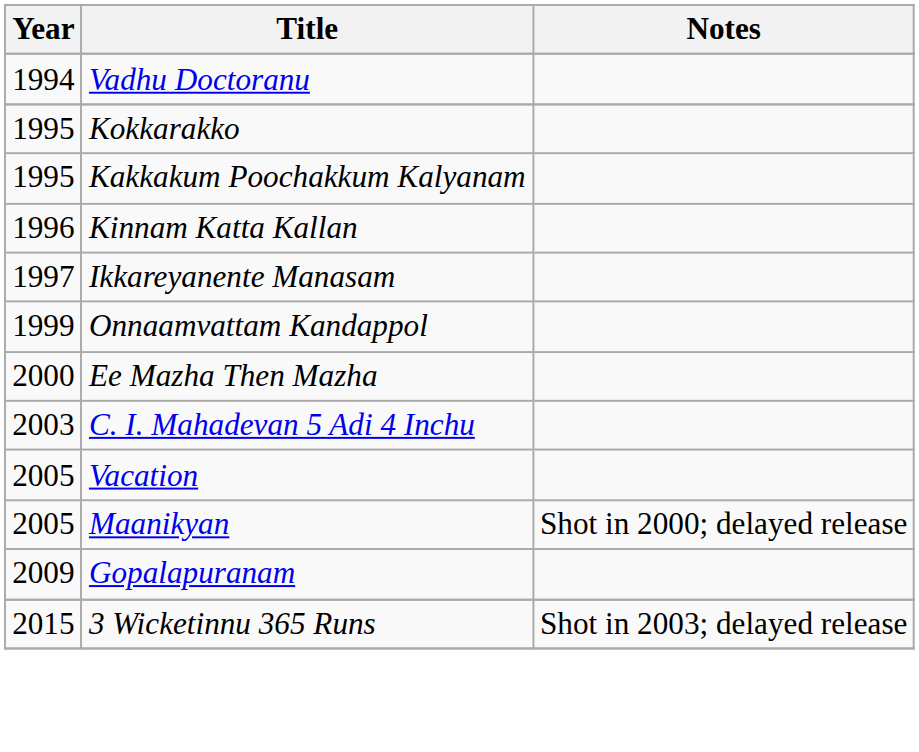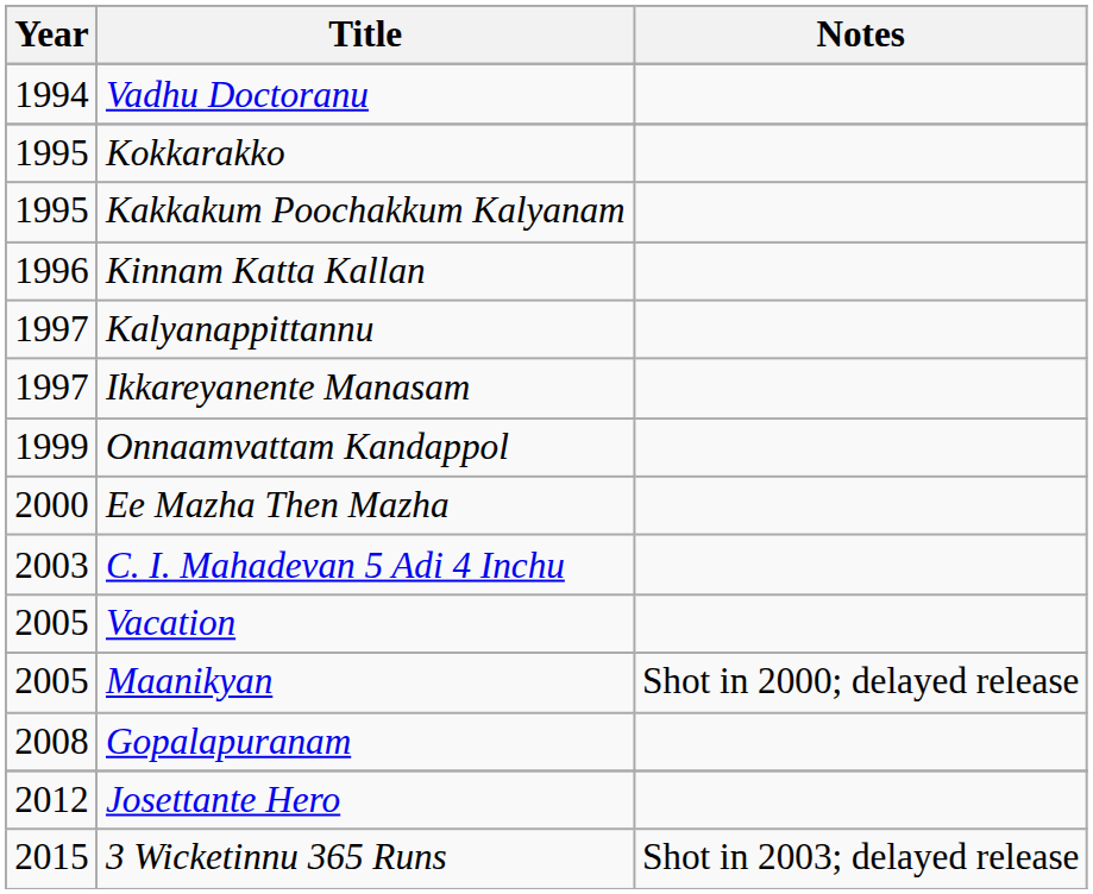 <table class="wikitable">
 <tr>
 <th>Year</th>
 <th>Title</th>
 <th>Notes</th>
 </tr>
 <tr>
 </tr>
 <tr>
 <td>1994</td>
 <td><em><a href='#'>Vadhu Doctoranu</a></em></td>
 <td></td>
 </tr>
 <tr>
 </tr>
 <tr>
 <td>1995</td>
 <td><em>Kokkarakko</em></td>
 <td></td>
 </tr>
 <tr>
 <td>1995</td>
 <td><em>Kakkakum Poochakkum Kalyanam</em></td>
 <td></td>
 </tr>
 <tr>
 <td>1996</td>
 <td><em>Kinnam Katta Kallan</em></td>
+<td></td>
+</tr>
+<tr>
+<td>1997</td>
+<td><em>Kalyanappittannu</em></td>
 <td></td>
 </tr>
 <tr>
 <td>1997</td>
 <td><em>Ikkareyanente Manasam</em></td>
 <td></td>
 </tr>
 <tr>
 <td>1999</td>
 <td><em>Onnaamvattam Kandappol</em></td>
 <td></td>
 </tr>
 <tr>
 <td>2000</td>
 <td><em>Ee Mazha Then Mazha</em></td>
 <td></td>
 </tr>
 <tr>
 <td>2003</td>
 <td><em><a href='#'>C. I. Mahadevan 5 Adi 4 Inchu</a></em></td>
 <td></td>
 </tr>
 <tr>
 <td>2005</td>
 <td><em><a href='#'>Vacation</a></em></td>
 <td></td>
 </tr>
 <tr>
 <td>2005</td>
 <td><em><a href='#'>Maanikyan</a></em></td>
 <td>Shot in 2000; delayed release</td>
 </tr>
 <tr>
-<td>2009</td>
+<td>2008</td>
 <td><em><a href='#'>Gopalapuranam</a></em></td>
 <td></td>
 </tr>
 <tr>
+</tr>
+<tr>
+<td>2012</td>
+<td><em><a href='#'>Josettante Hero</a></em></td>
+<td></td>
 </tr>
 <tr>
 <td>2015</td>
 <td><em>3 Wicketinnu 365 Runs</em></td>
 <td>Shot in 2003; delayed release</td>
 </tr>
 <tr>
 </tr>
 </table>
